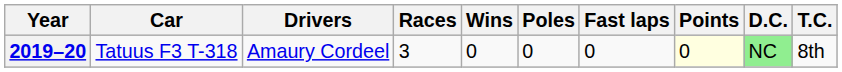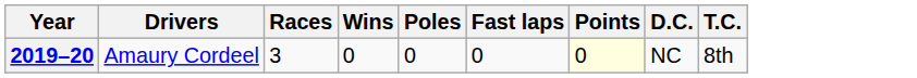 <table class="wikitable" style="font-size:85%">
 <tr>
 <th>Year</th>
-<th>Car</th>
 <th>Drivers</th>
 <th>Races</th>
 <th>Wins</th>
 <th>Poles</th>
 <th>Fast laps</th>
 <th>Points</th>
 <th>D.C.</th>
 <th>T.C.</th>
 </tr>
 <tr>
 <th><a href='#'>2019–20</a></th>
-<td><a href='#'>Tatuus F3 T-318</a></td>
 <td> <a href='#'>Amaury Cordeel</a></td>
 <td>3</td>
 <td>0</td>
 <td>0</td>
 <td>0</td>
 <td style="background: lightyellow;">0</td>
-<td style="background: lightgreen;">NC</td>
+<td>NC</td>
 <td>8th</td>
 </tr>
 </table>
